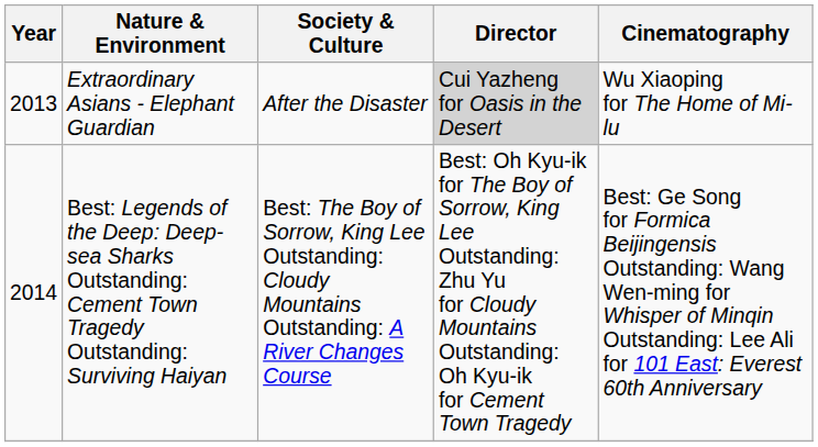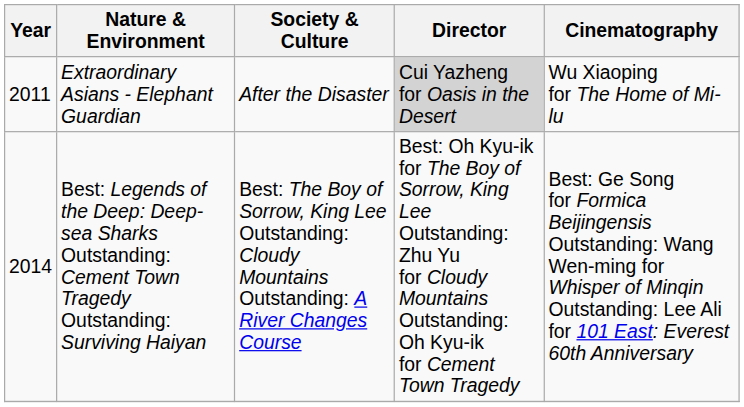 <table class="wikitable">
 <tr>
 <th>Year</th>
 <th>Nature & Environment</th>
 <th>Society & Culture</th>
 <th>Director</th>
 <th>Cinematography</th>
 </tr>
 <tr>
-<td>2013</td>
+<td>2011</td>
 <td> <em>Extraordinary Asians - Elephant Guardian</em></td>
 <td> <em>After the Disaster</em></td>
 <td style="background: lightgrey;"> Cui Yazheng <br> for <em>Oasis in the Desert</em></td>
 <td> Wu Xiaoping <br> for <em>The Home of Mi-lu</em></td>
 </tr>
 <tr>
 <td>2014</td>
 <td>Best:  <em>Legends of the Deep: Deep-sea Sharks</em> <br> Outstanding:  <em>Cement Town Tragedy</em> <br> Outstanding:  <em>Surviving Haiyan</em></td>
 <td>Best:  <em>The Boy of Sorrow, King Lee</em> <br> Outstanding:  <em>Cloudy Mountains</em> <br> Outstanding:  <em><a href='#'>A River Changes Course</a></em></td>
 <td>Best:  Oh Kyu-ik <br> for <em>The Boy of Sorrow, King Lee</em> <br> Outstanding: Zhu Yu <br> for <em>Cloudy Mountains</em> <br> Outstanding:  Oh Kyu-ik <br> for <em>Cement Town Tragedy</em></td>
 <td>Best:  Ge Song <br> for <em>Formica Beijingensis</em> <br> Outstanding:  Wang Wen-ming for <br> <em>Whisper of Minqin</em> <br> Outstanding:  Lee Ali <br> for <em><a href='#'>101 East</a>: Everest 60th Anniversary</em></td>
 </tr>
 <tr>
 </tr>
 </table>
